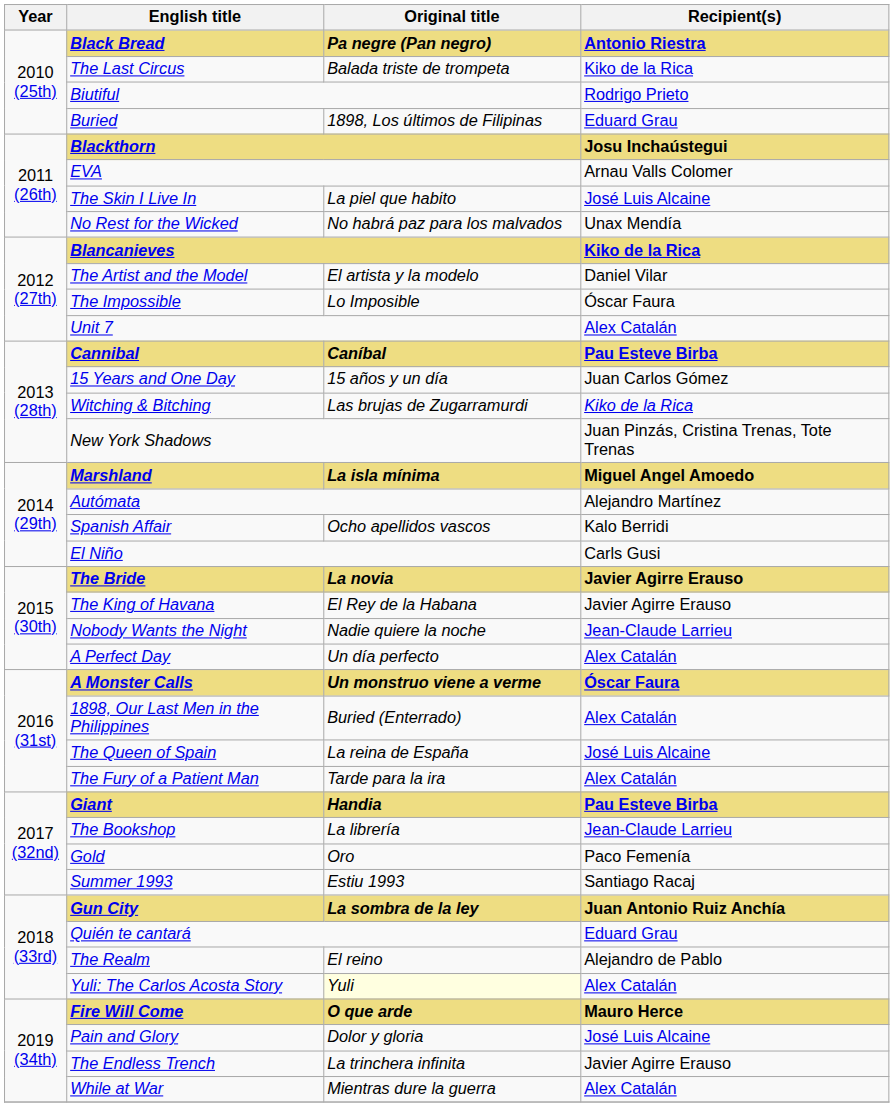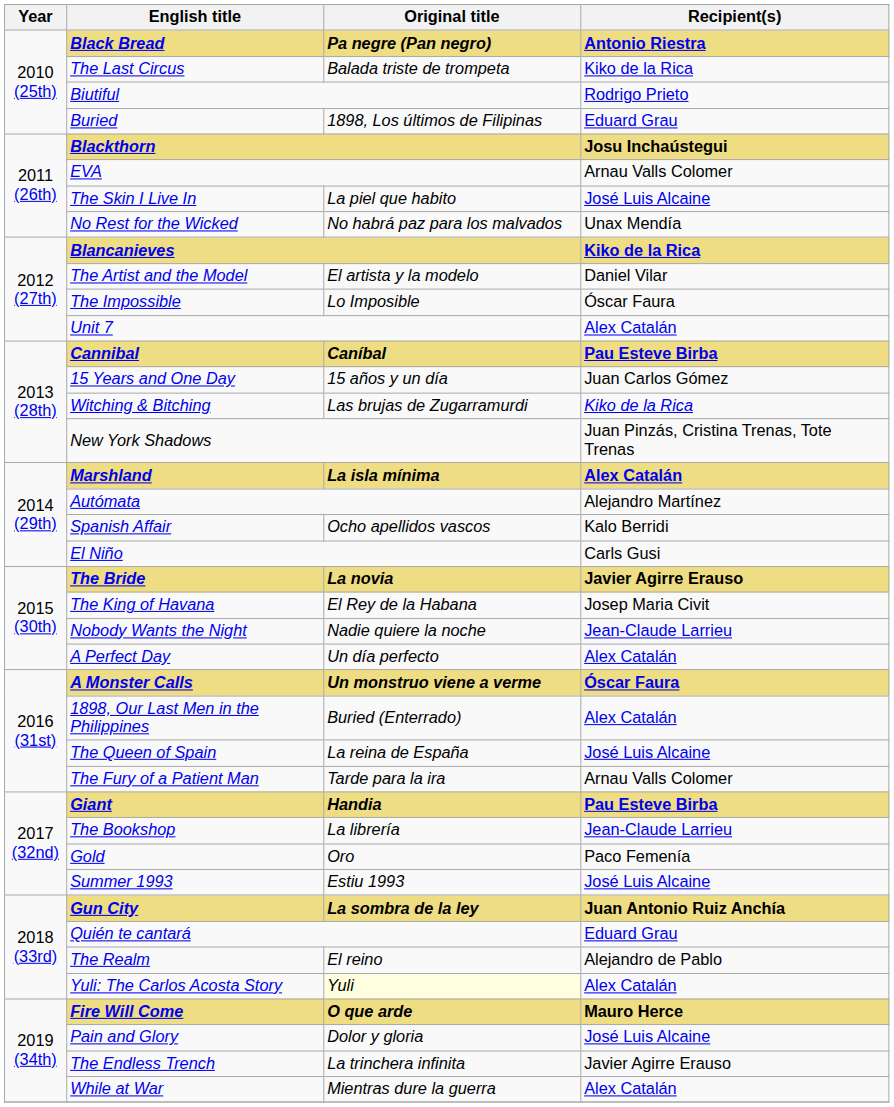 <table class="wikitable sortable" style="text-align:left;"style="width:95%">
 <tr>
 <th scope="col" style="width:5%;">Year</th>
 <th scope="col" style="width:25%;">English title</th>
 <th scope="col" style="width:25%;">Original title</th>
 <th scope="col" style="width:30%;">Recipient(s)</th>
 </tr>
 <tr>
 <td rowspan="4" style="text-align:center;">2010<br><a href='#'>(25th)</a></td>
 <td style="background:#eedd82;"><strong><em><a href='#'>Black Bread</a></em></strong></td>
 <td style="background:#eedd82;"><strong><em>Pa negre (Pan negro)</em></strong></td>
 <td style="background:#eedd82;"><strong><a href='#'>Antonio Riestra</a></strong></td>
 </tr>
 <tr>
 <td><em><a href='#'>The Last Circus</a></em></td>
 <td><em>Balada triste de trompeta</em></td>
 <td><a href='#'>Kiko de la Rica</a></td>
 </tr>
 <tr>
 <td colspan="2"><em><a href='#'>Biutiful</a></em></td>
 <td><a href='#'>Rodrigo Prieto</a></td>
 </tr>
 <tr>
 <td><em><a href='#'>Buried</a></em></td>
 <td><em>1898, Los últimos de Filipinas</em></td>
 <td><a href='#'>Eduard Grau</a></td>
 </tr>
 <tr>
 <td rowspan="4" style="text-align:center;">2011<br><a href='#'>(26th)</a></td>
 <td colspan="2" style="background:#eedd82;"><strong><em><a href='#'>Blackthorn</a></em></strong></td>
 <td style="background:#eedd82;"><strong>Josu Inchaústegui</strong></td>
 </tr>
 <tr>
 <td colspan="2"><em><a href='#'>EVA</a></em></td>
 <td>Arnau Valls Colomer</td>
 </tr>
 <tr>
 <td><em><a href='#'>The Skin I Live In</a></em></td>
 <td><em>La piel que habito</em></td>
 <td><a href='#'>José Luis Alcaine</a></td>
 </tr>
 <tr>
 <td><em><a href='#'>No Rest for the Wicked</a></em></td>
 <td><em>No habrá paz para los malvados</em></td>
 <td>Unax Mendía</td>
 </tr>
 <tr>
 <td rowspan="4" style="text-align:center;">2012<br><a href='#'>(27th)</a></td>
 <td colspan="2" style="background:#eedd82;"><strong><em><a href='#'>Blancanieves</a></em></strong></td>
 <td style="background:#eedd82;"><strong><a href='#'>Kiko de la Rica</a></strong></td>
 </tr>
 <tr>
 <td><em><a href='#'>The Artist and the Model</a></em></td>
 <td><em>El artista y la modelo</em></td>
 <td>Daniel Vilar</td>
 </tr>
 <tr>
 <td><em><a href='#'>The Impossible</a></em></td>
 <td><em>Lo Imposible</em></td>
 <td>Óscar Faura</td>
 </tr>
 <tr>
 <td colspan="2"><em><a href='#'>Unit 7</a></em></td>
 <td><a href='#'>Alex Catalán</a></td>
 </tr>
 <tr>
 <td rowspan="4" style="text-align:center;">2013<br><a href='#'>(28th)</a></td>
 <td style="background:#eedd82;"><strong><em><a href='#'>Cannibal</a></em></strong></td>
 <td style="background:#eedd82;"><strong><em>Caníbal</em></strong></td>
 <td style="background:#eedd82;"><strong><a href='#'>Pau Esteve Birba</a></strong></td>
 </tr>
 <tr>
 <td><em><a href='#'>15 Years and One Day</a></em></td>
 <td><em>15 años y un día</em></td>
 <td>Juan Carlos Gómez</td>
 </tr>
 <tr>
 <td><em><a href='#'>Witching & Bitching</a></em></td>
 <td><em>Las brujas de Zugarramurdi</em></td>
 <td><em><a href='#'>Kiko de la Rica</a></em></td>
 </tr>
 <tr>
 <td colspan="2"><em>New York Shadows</em></td>
 <td>Juan Pinzás, Cristina Trenas, Tote Trenas</td>
 </tr>
 <tr>
 <td rowspan="4" style="text-align:center;">2014<br><a href='#'>(29th)</a></td>
 <td style="background:#eedd82;"><strong><em><a href='#'>Marshland</a></em></strong></td>
 <td style="background:#eedd82;"><strong><em>La isla mínima</em></strong></td>
-<td style="background:#eedd82;"><strong>Miguel Angel Amoedo</strong></td>
+<td style="background:#eedd82;"><strong><a href='#'>Alex Catalán</a></strong></td>
 </tr>
 <tr>
 <td colspan="2"><em><a href='#'>Autómata</a></em></td>
 <td>Alejandro Martínez</td>
 </tr>
 <tr>
 <td><em><a href='#'>Spanish Affair</a></em></td>
 <td><em>Ocho apellidos vascos</em></td>
 <td>Kalo Berridi</td>
 </tr>
 <tr>
 <td colspan=2><em><a href='#'>El Niño</a></em></td>
 <td>Carls Gusi</td>
 </tr>
 <tr>
 <td rowspan="4" style="text-align:center;">2015<br><a href='#'>(30th)</a></td>
 <td style="background:#eedd82;"><strong><em><a href='#'>The Bride</a></em></strong></td>
 <td style="background:#eedd82;"><strong><em>La novia</em></strong></td>
 <td style="background:#eedd82;"><strong>Javier Agirre Erauso</strong></td>
 </tr>
 <tr>
 <td><em><a href='#'>The King of Havana</a></em></td>
 <td><em>El Rey de la Habana</em></td>
-<td>Javier Agirre Erauso</td>
+<td>Josep Maria Civit</td>
 </tr>
 <tr>
 <td><em><a href='#'>Nobody Wants the Night</a></em></td>
 <td><em>Nadie quiere la noche</em></td>
 <td><a href='#'>Jean-Claude Larrieu</a></td>
 </tr>
 <tr>
 <td><em><a href='#'>A Perfect Day</a></em></td>
 <td><em>Un día perfecto</em></td>
 <td><a href='#'>Alex Catalán</a></td>
 </tr>
 <tr>
 <td rowspan="4" style="text-align:center;">2016<br><a href='#'>(31st)</a><br></td>
 <td style="background:#eedd82;"><strong><em><a href='#'>A Monster Calls</a></em></strong></td>
 <td style="background:#eedd82;"><strong><em>Un monstruo viene a verme</em></strong></td>
 <td style="background:#eedd82;"><strong><a href='#'>Óscar Faura</a></strong></td>
 </tr>
 <tr>
 <td><em><a href='#'>1898, Our Last Men in the Philippines</a></em></td>
 <td><em>Buried (Enterrado)</em></td>
 <td><a href='#'>Alex Catalán</a></td>
 </tr>
 <tr>
 <td><em><a href='#'>The Queen of Spain</a></em></td>
 <td><em>La reina de España</em></td>
 <td><a href='#'>José Luis Alcaine</a></td>
 </tr>
 <tr>
 <td><em><a href='#'>The Fury of a Patient Man</a></em></td>
 <td><em>Tarde para la ira</em></td>
-<td><a href='#'>Alex Catalán</a></td>
+<td>Arnau Valls Colomer</td>
 </tr>
 <tr>
 <td rowspan="4" style="text-align:center;">2017<br><a href='#'>(32nd)</a><br></td>
 <td style="background:#eedd82;"><strong><em><a href='#'>Giant</a></em></strong></td>
 <td style="background:#eedd82;"><strong><em>Handia</em></strong></td>
 <td style="background:#eedd82;"><strong><a href='#'>Pau Esteve Birba</a></strong></td>
 </tr>
 <tr>
 <td><em><a href='#'>The Bookshop</a></em></td>
 <td><em>La librería</em></td>
 <td><a href='#'>Jean-Claude Larrieu</a></td>
 </tr>
 <tr>
 <td><em><a href='#'>Gold</a></em></td>
 <td><em>Oro</em></td>
 <td>Paco Femenía</td>
 </tr>
 <tr>
 <td><em><a href='#'>Summer 1993</a></em></td>
 <td><em>Estiu 1993</em></td>
-<td>Santiago Racaj</td>
+<td><a href='#'>José Luis Alcaine</a></td>
 </tr>
 <tr>
 <td rowspan="4" style="text-align:center;">2018<br><a href='#'>(33rd)</a><br></td>
 <td style="background:#eedd82;"><strong><em><a href='#'>Gun City</a></em></strong></td>
 <td style="background:#eedd82;"><strong><em>La sombra de la ley</em></strong></td>
 <td style="background:#eedd82;"><strong>Juan Antonio Ruiz Anchía</strong></td>
 </tr>
 <tr>
 <td colspan="2"><em><a href='#'>Quién te cantará</a></em></td>
 <td><a href='#'>Eduard Grau</a></td>
 </tr>
 <tr>
 <td><em><a href='#'>The Realm</a></em></td>
 <td><em>El reino</em></td>
 <td>Alejandro de Pablo</td>
 </tr>
 <tr>
 <td><em><a href='#'>Yuli: The Carlos Acosta Story</a></em></td>
 <td style="background: lightyellow;"><em>Yuli</em></td>
 <td><a href='#'>Alex Catalán</a></td>
 </tr>
 <tr>
 <td rowspan="4" style="text-align:center;">2019<br><a href='#'>(34th)</a><br></td>
 <td style="background:#eedd82;"><strong><em><a href='#'>Fire Will Come</a></em></strong></td>
 <td style="background:#eedd82;"><strong><em>O que arde</em></strong></td>
 <td style="background:#eedd82;"><strong>Mauro Herce</strong></td>
 </tr>
 <tr>
 <td><em><a href='#'>Pain and Glory</a></em></td>
 <td><em>Dolor y gloria</em></td>
 <td><a href='#'>José Luis Alcaine</a></td>
 </tr>
 <tr>
 <td><em><a href='#'>The Endless Trench</a></em></td>
 <td><em>La trinchera infinita</em></td>
 <td>Javier Agirre Erauso</td>
 </tr>
 <tr>
 <td><em><a href='#'>While at War</a></em></td>
 <td><em>Mientras dure la guerra</em></td>
 <td><a href='#'>Alex Catalán</a></td>
 </tr>
 <tr>
 </tr>
 </table>
